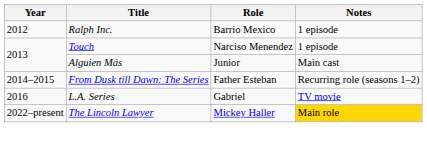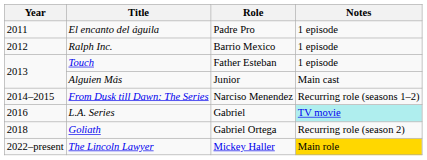 <table class="wikitable unsortable">
 <tr>
 <th>Year</th>
 <th>Title</th>
 <th>Role</th>
 <th>Notes</th>
+</tr>
+<tr>
+<td>2011</td>
+<td><em>El encanto del águila</em></td>
+<td>Padre Pro</td>
+<td>1 episode</td>
 </tr>
 <tr>
 <td>2012</td>
 <td><em>Ralph Inc.</em></td>
 <td>Barrio Mexico</td>
 <td>1 episode</td>
 </tr>
 <tr>
 <td rowspan="2">2013</td>
 <td><em><a href='#'>Touch</a></em></td>
-<td>Narciso Menendez</td>
+<td>Father Esteban</td>
 <td>1 episode</td>
 </tr>
 <tr>
 <td><em>Alguien Más</em></td>
 <td>Junior</td>
 <td>Main cast</td>
 </tr>
 <tr>
 <td>2014–2015</td>
 <td><em><a href='#'>From Dusk till Dawn: The Series</a></em></td>
-<td>Father Esteban</td>
+<td>Narciso Menendez</td>
 <td>Recurring role (seasons 1–2)</td>
 </tr>
 <tr>
 <td>2016</td>
 <td><em>L.A. Series</em></td>
 <td>Gabriel</td>
-<td><a href='#'>TV movie</a></td>
+<td style="background: paleturquoise;"><a href='#'>TV movie</a></td>
+</tr>
+<tr>
+<td>2018</td>
+<td><em><a href='#'>Goliath</a></em></td>
+<td>Gabriel Ortega</td>
+<td>Recurring role (season 2)</td>
 </tr>
 <tr>
 <td>2022–present</td>
 <td><em><a href='#'>The Lincoln Lawyer</a></em></td>
 <td><a href='#'>Mickey Haller</a></td>
 <td style="background: gold;">Main role</td>
 </tr>
 </table>
